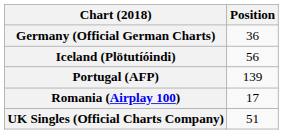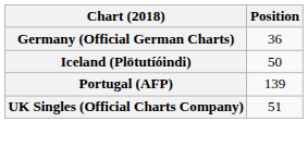 <table class="wikitable sortable plainrowheaders" style="text-align:center">
 <tr>
 <th scope="col">Chart (2018)</th>
 <th scope="col">Position</th>
 </tr>
 <tr>
 <th scope="row">Germany (Official German Charts)</th>
 <td>36</td>
 </tr>
 <tr>
 <th scope="row">Iceland (Plötutíóindi)</th>
-<td>56</td>
+<td>50</td>
 </tr>
 <tr>
 <th scope="row">Portugal (AFP)</th>
 <td>139</td>
 </tr>
 <tr>
-<th scope="row">Romania (<a href='#'>Airplay 100</a>)</th>
-<td>17</td>
-</tr>
-<tr>
 <th scope="row">UK Singles (Official Charts Company)</th>
 <td>51</td>
 </tr>
 </table>
